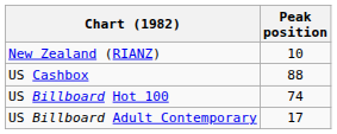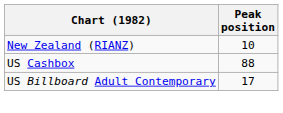 <table class="wikitable">
 <tr>
 <th>Chart (1982)</th>
 <th>Peak<br>position</th>
 </tr>
 <tr>
 <td><a href='#'>New Zealand</a> (<a href='#'>RIANZ</a>)</td>
 <td style="text-align:center;">10</td>
 </tr>
 <tr>
 <td>US <a href='#'>Cashbox</a></td>
 <td style="text-align:center;">88</td>
 </tr>
 <tr>
-<td>US <em><a href='#'>Billboard</a></em> <a href='#'>Hot 100</a></td>
-<td align="center">74</td>
-</tr>
-<tr>
 <td>US <em>Billboard</em> <a href='#'>Adult Contemporary</a></td>
 <td align="center">17</td>
 </tr>
 </table>
